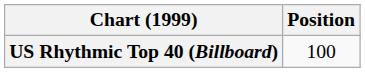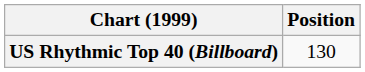 <table class="wikitable plainrowheaders" style="text-align:center">
 <tr>
 <th>Chart (1999)</th>
 <th>Position</th>
 </tr>
 <tr>
 <th scope="row">US Rhythmic Top 40 (<em>Billboard</em>)</th>
-<td>100</td>
+<td>130</td>
 </tr>
 </table>
